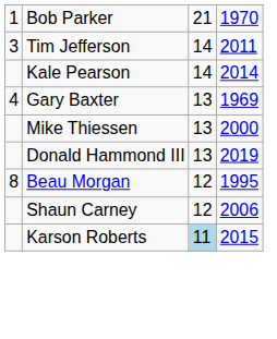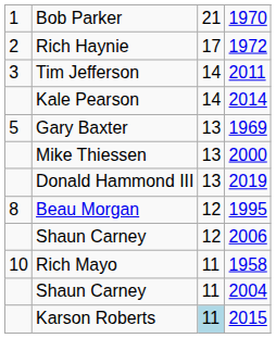 <table class="wikitable">
 <tr>
 </tr>
 <tr>
 <td>1</td>
 <td>Bob Parker</td>
 <td>21</td>
 <td><a href='#'>1970</a></td>
+</tr>
+<tr>
+<td>2</td>
+<td>Rich Haynie</td>
+<td>17</td>
+<td><a href='#'>1972</a></td>
 </tr>
 <tr>
 <td>3</td>
 <td>Tim Jefferson</td>
 <td>14</td>
 <td><a href='#'>2011</a></td>
 </tr>
 <tr>
 <td></td>
 <td>Kale Pearson</td>
 <td>14</td>
 <td><a href='#'>2014</a></td>
 </tr>
 <tr>
-<td>4</td>
+<td>5</td>
 <td>Gary Baxter</td>
 <td>13</td>
 <td><a href='#'>1969</a></td>
 </tr>
 <tr>
 <td></td>
 <td>Mike Thiessen</td>
 <td>13</td>
 <td><a href='#'>2000</a></td>
 </tr>
 <tr>
 <td></td>
 <td>Donald Hammond III</td>
 <td>13</td>
 <td><a href='#'>2019</a></td>
 </tr>
 <tr>
 <td>8</td>
 <td><a href='#'>Beau Morgan</a></td>
 <td>12</td>
 <td><a href='#'>1995</a></td>
 </tr>
 <tr>
 <td></td>
 <td>Shaun Carney</td>
 <td>12</td>
 <td><a href='#'>2006</a></td>
 </tr>
 <tr>
+<td>10</td>
+<td>Rich Mayo</td>
+<td>11</td>
+<td><a href='#'>1958</a></td>
+</tr>
+<tr>
+<td></td>
+<td>Shaun Carney</td>
+<td>11</td>
+<td><a href='#'>2004</a></td>
+</tr>
+<tr>
 <td></td>
 <td>Karson Roberts</td>
 <td style="background: lightblue;">11</td>
 <td><a href='#'>2015</a></td>
 </tr>
 </table>
